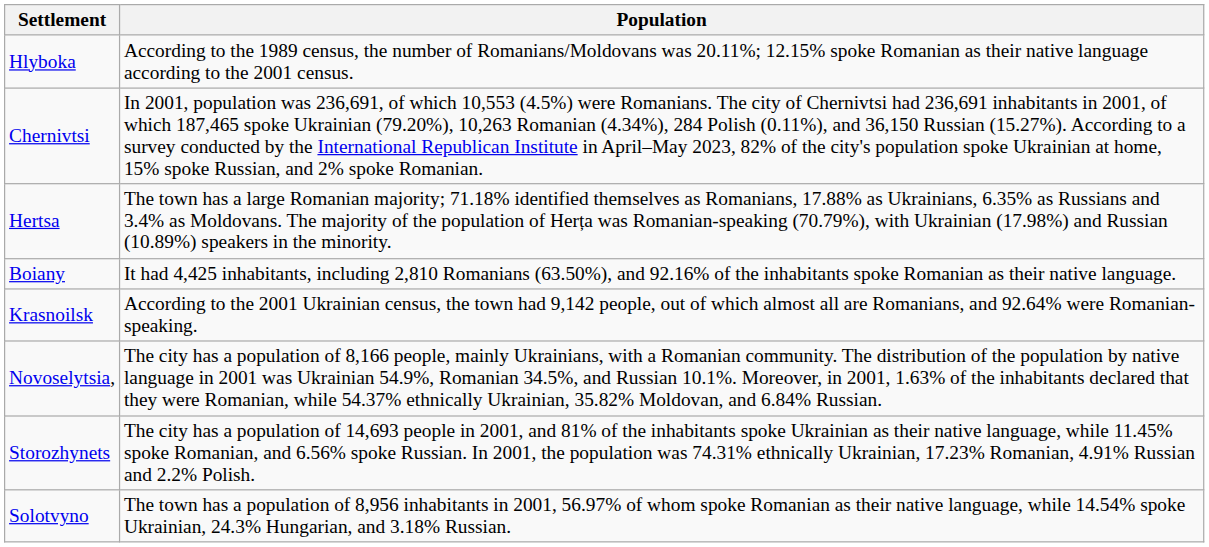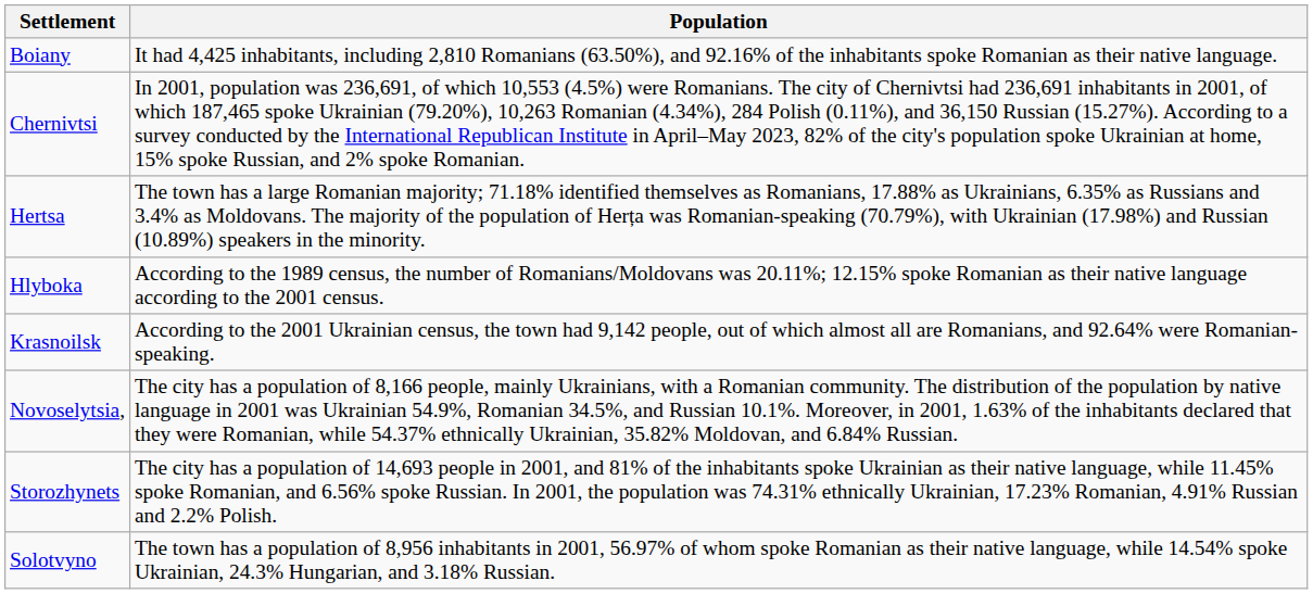 <table class="wikitable" width=50%>
 <tr>
 <th>Settlement</th>
 <th>Population</th>
 </tr>
 <tr>
-<td><a href='#'>Hlyboka</a></td>
-<td>According to the 1989 census, the number of Romanians/Moldovans was 20.11%; 12.15% spoke Romanian as their native language according to the 2001 census.</td>
+<td><a href='#'>Boiany</a></td>
+<td>It had 4,425 inhabitants, including 2,810 Romanians (63.50%), and 92.16% of the inhabitants spoke Romanian as their native language.</td>
 </tr>
 <tr>
 <td><a href='#'>Chernivtsi</a></td>
 <td>In 2001, population was 236,691, of which 10,553 (4.5%) were Romanians. The city of Chernivtsi had 236,691 inhabitants in 2001, of which 187,465 spoke Ukrainian (79.20%), 10,263 Romanian (4.34%), 284 Polish (0.11%), and 36,150 Russian (15.27%). According to a survey conducted by the <a href='#'>International Republican Institute</a> in April–May 2023, 82% of the city's population spoke Ukrainian at home, 15% spoke Russian, and 2% spoke Romanian.</td>
 </tr>
 <tr>
 <td><a href='#'>Hertsa</a></td>
 <td>The town has a large Romanian majority; 71.18% identified themselves as Romanians, 17.88% as Ukrainians, 6.35% as Russians and 3.4% as Moldovans. The majority of the population of Herța was Romanian-speaking (70.79%), with Ukrainian (17.98%) and Russian (10.89%) speakers in the minority.</td>
 </tr>
 <tr>
-<td><a href='#'>Boiany</a></td>
-<td>It had 4,425 inhabitants, including 2,810 Romanians (63.50%), and 92.16% of the inhabitants spoke Romanian as their native language.</td>
+<td><a href='#'>Hlyboka</a></td>
+<td>According to the 1989 census, the number of Romanians/Moldovans was 20.11%; 12.15% spoke Romanian as their native language according to the 2001 census.</td>
 </tr>
 <tr>
 <td><a href='#'>Krasnoilsk</a></td>
 <td>According to the 2001 Ukrainian census, the town had 9,142 people, out of which almost all are Romanians, and 92.64% were Romanian-speaking.</td>
 </tr>
 <tr>
 <td><a href='#'>Novoselytsia</a>,</td>
 <td>The city has a population of 8,166 people, mainly Ukrainians, with a Romanian community. The distribution of the population by native language in 2001 was Ukrainian 54.9%, Romanian 34.5%, and Russian 10.1%. Moreover, in 2001, 1.63% of the inhabitants declared that they were Romanian, while 54.37% ethnically Ukrainian, 35.82% Moldovan, and 6.84% Russian.</td>
 </tr>
 <tr>
 <td><a href='#'>Storozhynets</a></td>
 <td>The city has a population of 14,693 people in 2001, and 81% of the inhabitants spoke Ukrainian as their native language, while 11.45% spoke Romanian, and 6.56% spoke Russian. In 2001, the population was 74.31% ethnically Ukrainian, 17.23% Romanian, 4.91% Russian and 2.2% Polish.</td>
 </tr>
 <tr>
 <td><a href='#'>Solotvyno</a></td>
 <td>The town has a population of 8,956 inhabitants in 2001, 56.97% of whom spoke Romanian as their native language, while 14.54% spoke Ukrainian, 24.3% Hungarian, and 3.18% Russian.</td>
 </tr>
 </table>
